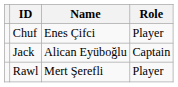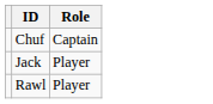 <table class="wikitable">
 <tr>
 <th></th>
 <th>ID</th>
-<th>Name</th>
 <th>Role</th>
 </tr>
 <tr>
 <td></td>
 <td>Chuf</td>
-<td>Enes Çifci</td>
+<td>Captain</td>
+</tr>
+<tr>
+<td></td>
+<td>Jack</td>
 <td>Player</td>
 </tr>
 <tr>
 <td></td>
-<td>Jack</td>
-<td>Alican Eyüboğlu</td>
-<td>Captain</td>
-</tr>
-<tr>
-<td></td>
 <td>Rawl</td>
-<td>Mert Şerefli</td>
 <td>Player</td>
 </tr>
 </table>
